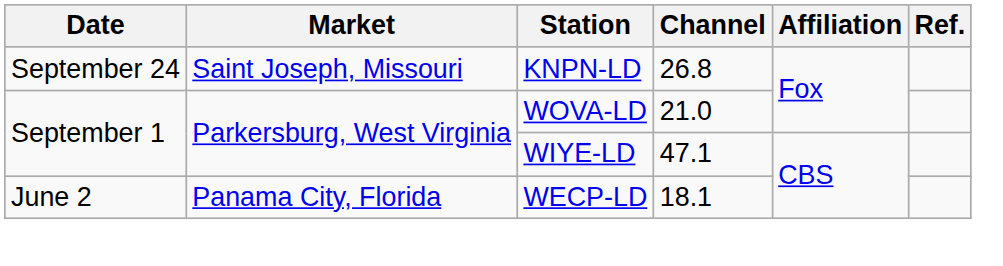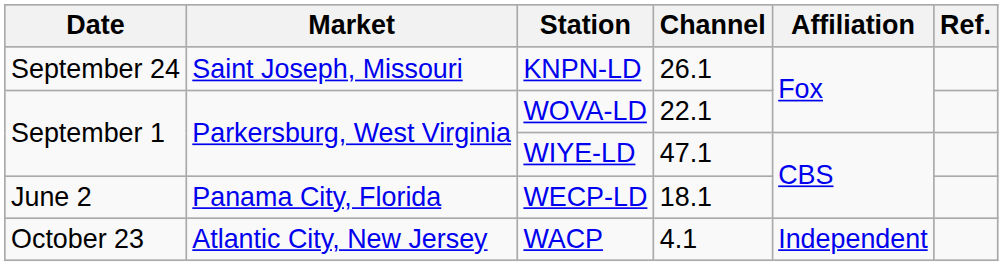 <table class="wikitable">
 <tr>
 <th>Date</th>
 <th>Market</th>
 <th>Station</th>
 <th>Channel</th>
 <th>Affiliation</th>
 <th>Ref.</th>
 </tr>
 <tr>
 <td>September 24</td>
 <td><a href='#'>Saint Joseph, Missouri</a></td>
 <td><a href='#'>KNPN-LD</a></td>
-<td>26.8</td>
+<td>26.1</td>
 <td rowspan="2"><a href='#'>Fox</a></td>
 <td></td>
 </tr>
 <tr>
 <td rowspan="2">September 1</td>
 <td rowspan="2"><a href='#'>Parkersburg, West Virginia</a></td>
 <td><a href='#'>WOVA-LD</a></td>
-<td>21.0</td>
+<td>22.1</td>
 <td></td>
 </tr>
 <tr>
 <td><a href='#'>WIYE-LD</a></td>
 <td>47.1</td>
 <td rowspan="2"><a href='#'>CBS</a></td>
 <td></td>
 </tr>
 <tr>
 <td>June 2</td>
 <td><a href='#'>Panama City, Florida</a></td>
 <td><a href='#'>WECP-LD</a></td>
 <td>18.1</td>
 <td></td>
 </tr>
+<tr>
+<td>October 23</td>
+<td><a href='#'>Atlantic City, New Jersey</a></td>
+<td><a href='#'>WACP</a></td>
+<td>4.1</td>
+<td><a href='#'>Independent</a></td>
+<td></td>
+</tr>
 </table>
